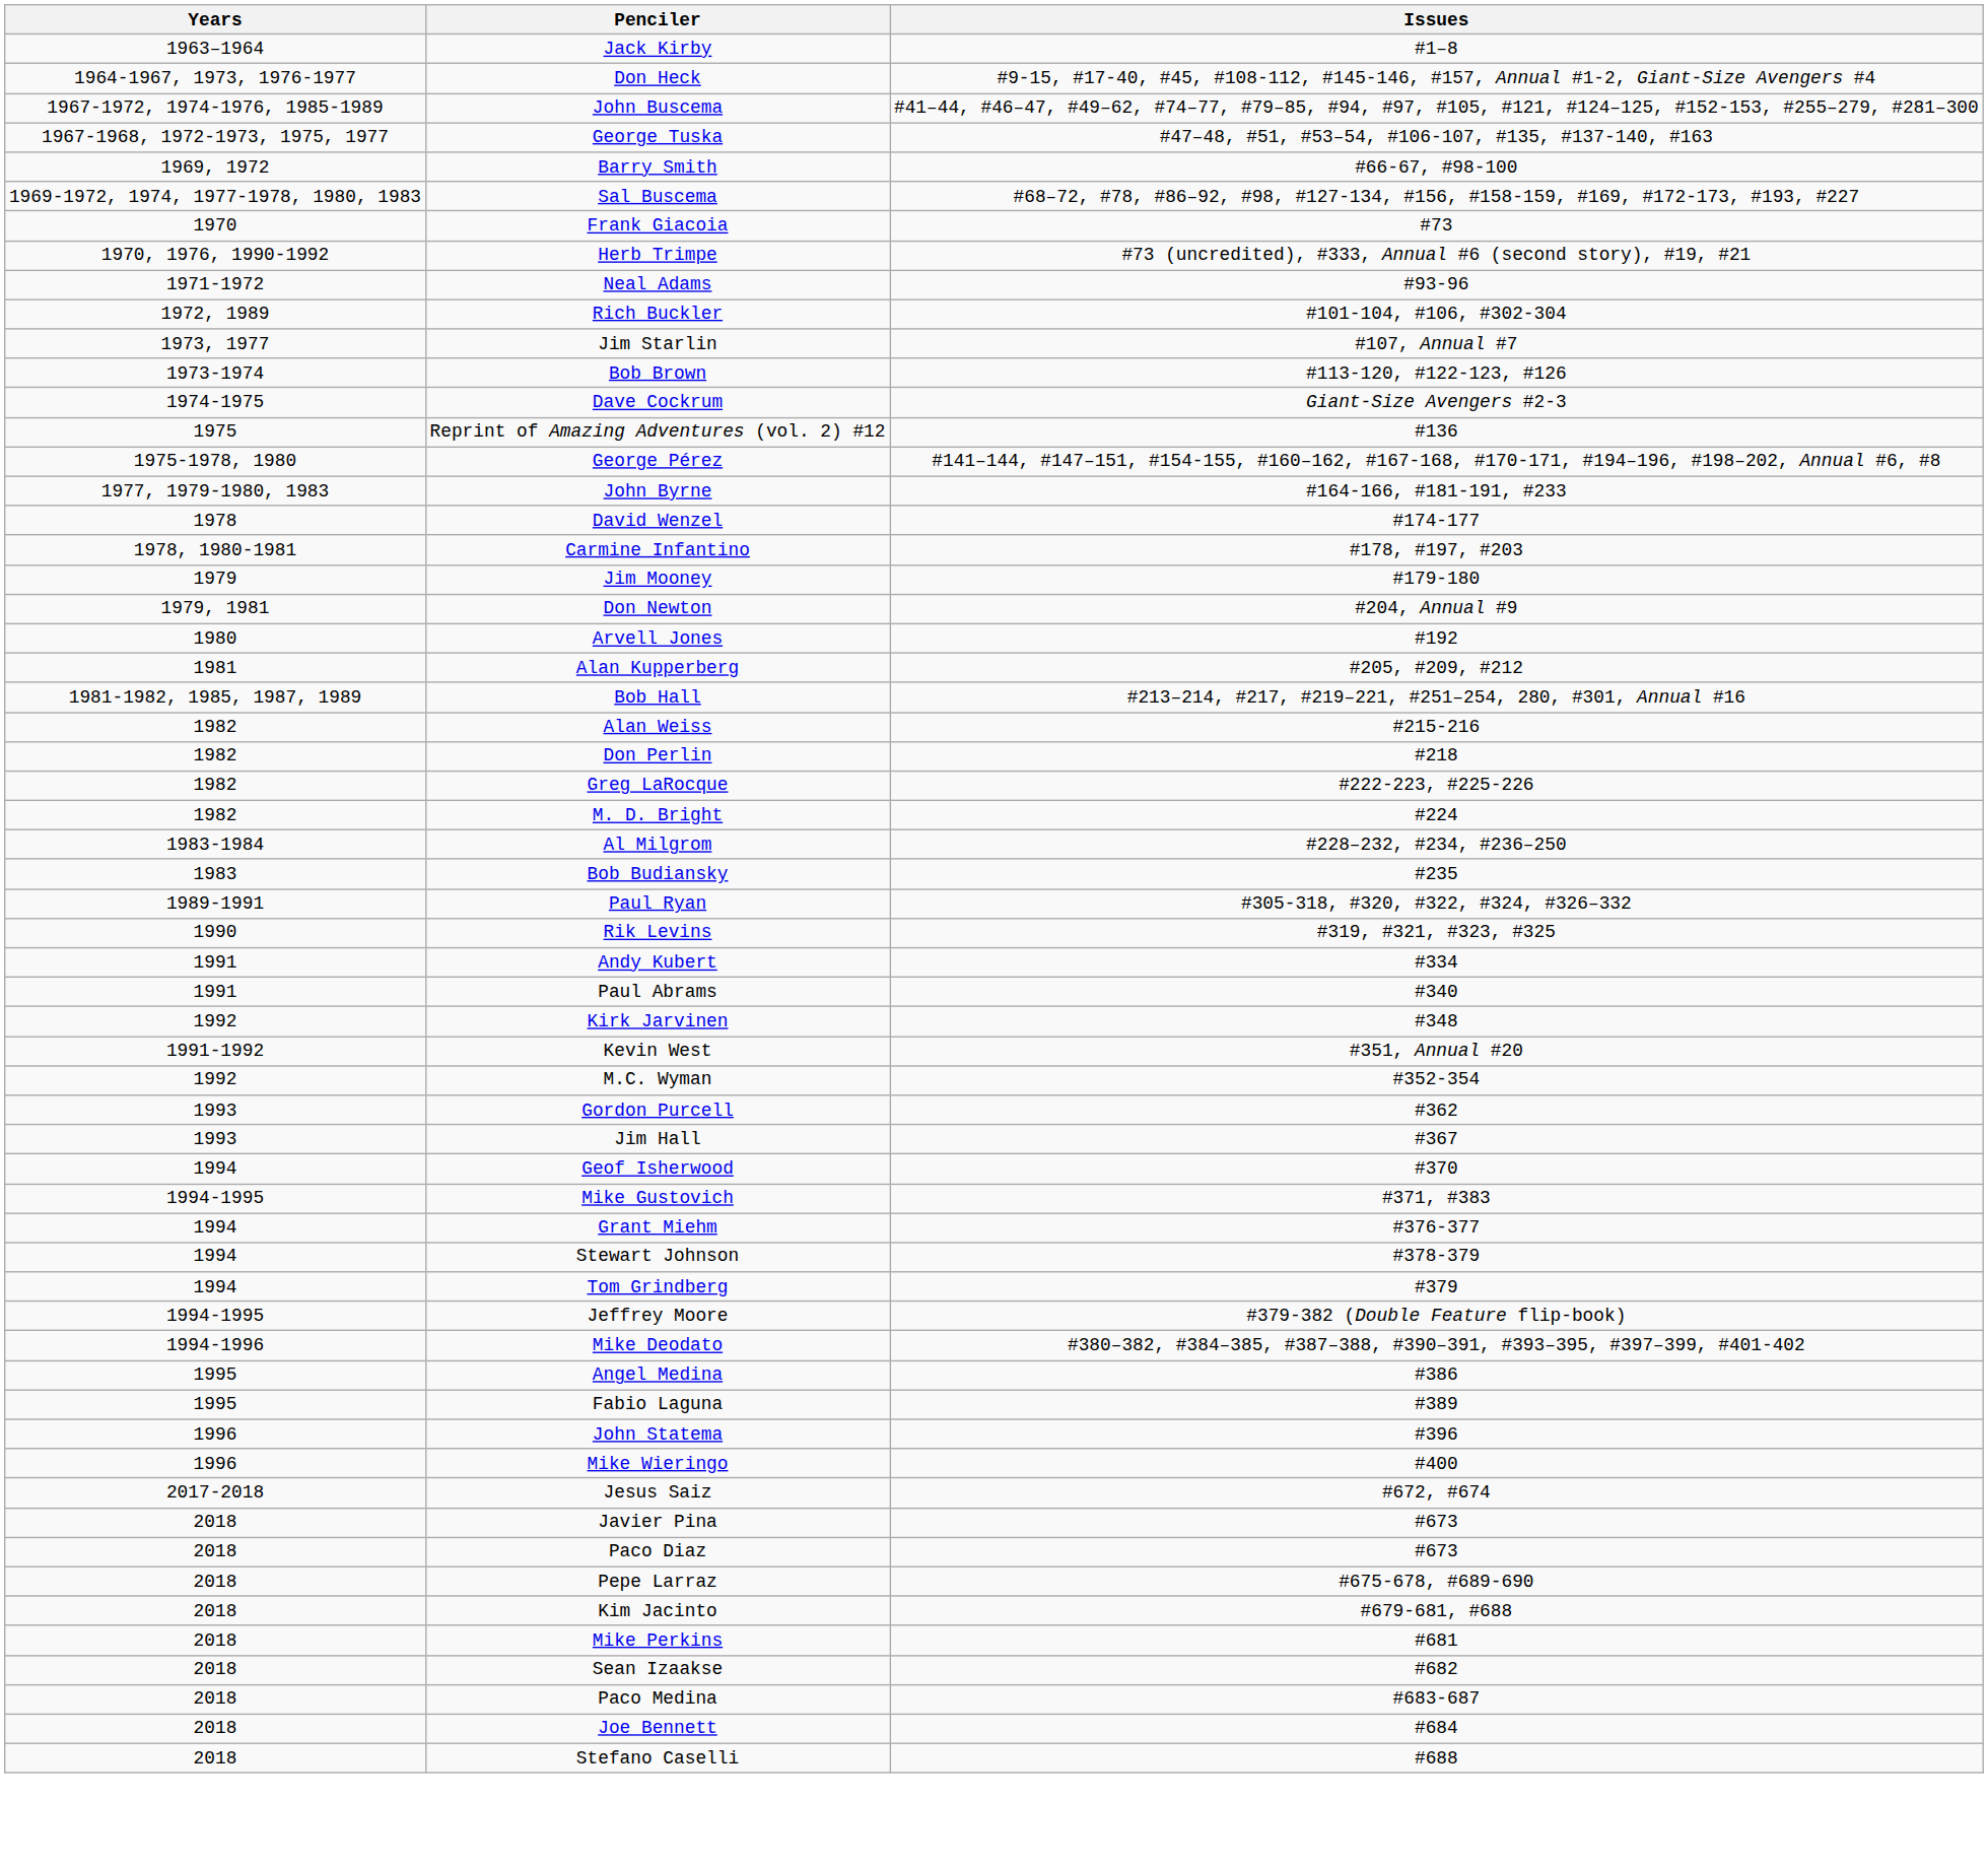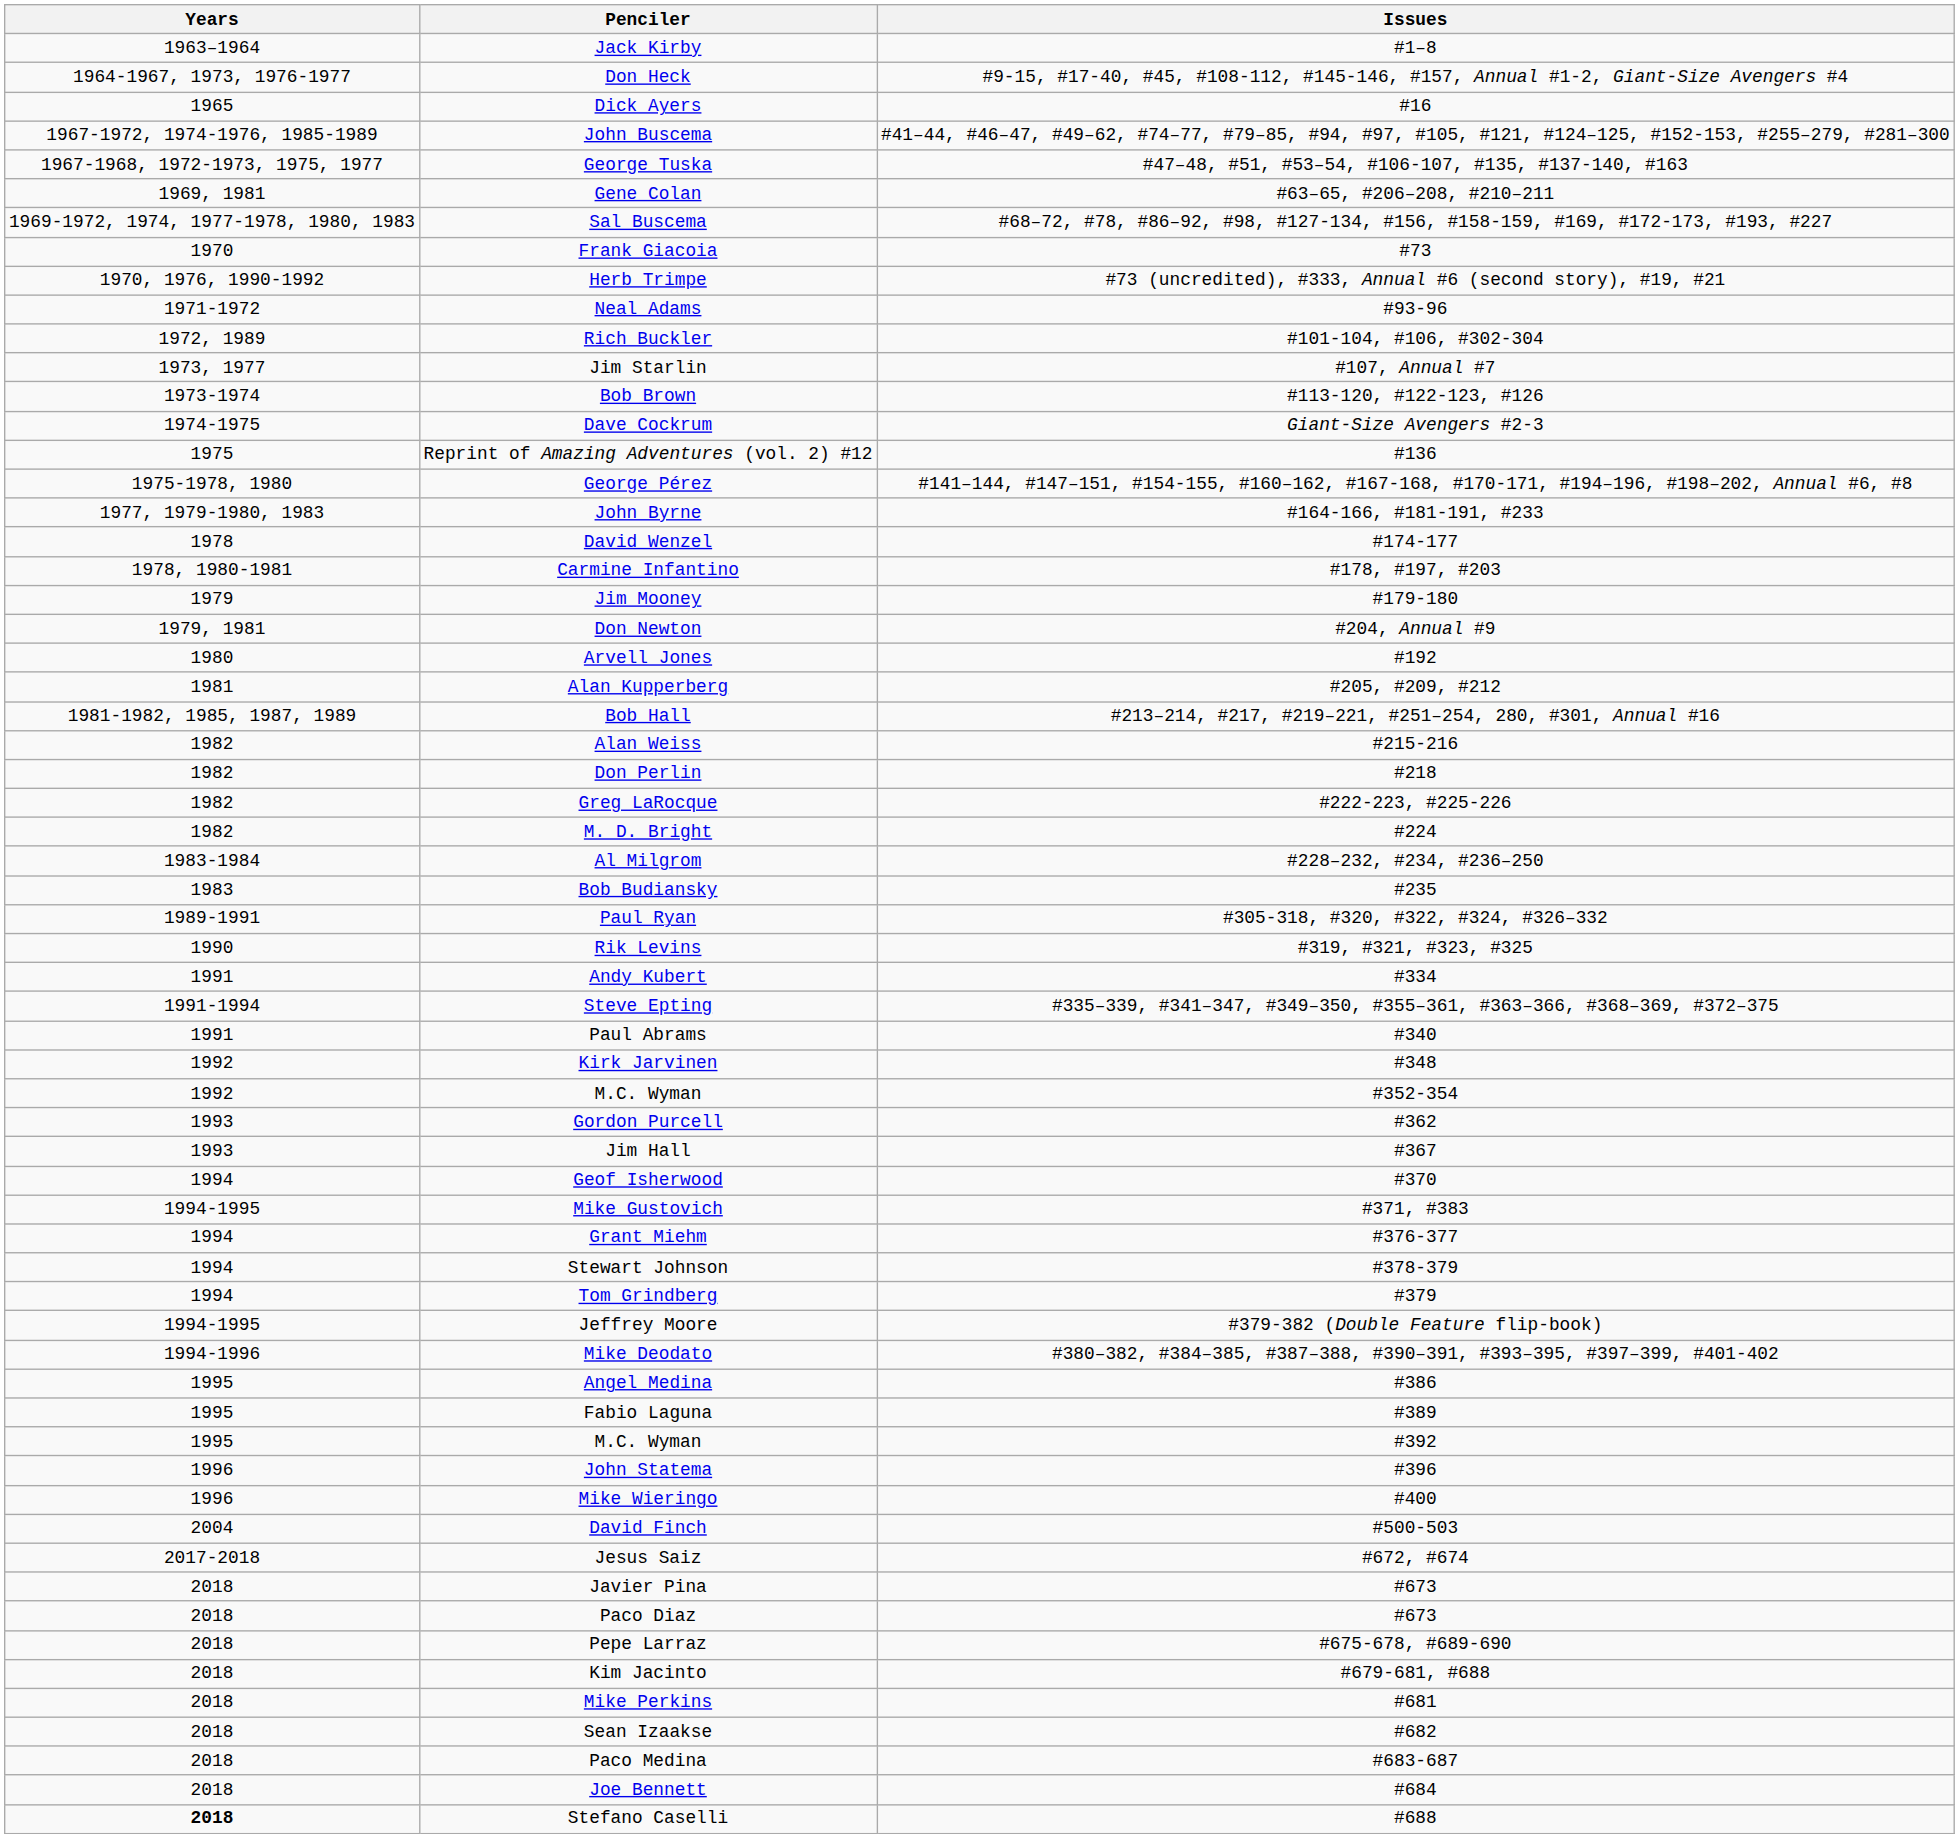 <table class="wikitable" style="vertical-align:text-top">
 <tr>
 <th>Years</th>
 <th>Penciler</th>
 <th>Issues</th>
 </tr>
 <tr>
 <td align="center">1963–1964</td>
 <td align="center"><a href='#'>Jack Kirby</a></td>
 <td align="center">#1–8</td>
 </tr>
 <tr>
 <td align="center">1964-1967, 1973, 1976-1977</td>
 <td align="center"><a href='#'>Don Heck</a></td>
 <td align="center">#9-15, #17-40, #45, #108-112, #145-146, #157, <em>Annual</em> #1-2, <em>Giant-Size Avengers</em> #4</td>
 </tr>
 <tr>
+<td align="center">1965</td>
+<td align="center"><a href='#'>Dick Ayers</a></td>
+<td align="center">#16</td>
+</tr>
+<tr>
 <td align="center">1967-1972, 1974-1976, 1985-1989</td>
 <td align="center"><a href='#'>John Buscema</a></td>
 <td align="center">#41–44, #46–47, #49–62, #74–77, #79–85, #94, #97, #105, #121, #124–125, #152-153, #255–279, #281–300</td>
 </tr>
 <tr>
 <td align="center">1967-1968, 1972-1973, 1975, 1977</td>
 <td align="center"><a href='#'>George Tuska</a></td>
 <td align="center">#47–48, #51, #53–54, #106-107, #135, #137-140, #163</td>
 </tr>
 <tr>
-<td align="center">1969, 1972</td>
-<td align="center"><a href='#'>Barry Smith</a></td>
-<td align="center">#66-67, #98-100</td>
+<td align="center">1969, 1981</td>
+<td align="center"><a href='#'>Gene Colan</a></td>
+<td align="center">#63–65, #206–208, #210–211</td>
 </tr>
 <tr>
 <td align="center">1969-1972, 1974, 1977-1978, 1980, 1983</td>
 <td align="center"><a href='#'>Sal Buscema</a></td>
 <td align="center">#68–72, #78, #86–92, #98, #127-134, #156, #158-159, #169, #172-173, #193, #227</td>
 </tr>
 <tr>
 <td align="center">1970</td>
 <td align="center"><a href='#'>Frank Giacoia</a></td>
 <td align="center">#73</td>
 </tr>
 <tr>
 <td align="center">1970, 1976, 1990-1992</td>
 <td align="center"><a href='#'>Herb Trimpe</a></td>
 <td align="center">#73 (uncredited), #333, <em>Annual</em> #6 (second story), #19, #21</td>
 </tr>
 <tr>
 <td align="center">1971-1972</td>
 <td align="center"><a href='#'>Neal Adams</a></td>
 <td align="center">#93-96</td>
 </tr>
 <tr>
 <td align="center">1972, 1989</td>
 <td align="center"><a href='#'>Rich Buckler</a></td>
 <td align="center">#101-104, #106, #302-304</td>
 </tr>
 <tr>
 <td align="center">1973, 1977</td>
 <td align="center">Jim Starlin</td>
 <td align="center">#107, <em>Annual</em> #7</td>
 </tr>
 <tr>
 <td align="center">1973-1974</td>
 <td align="center"><a href='#'>Bob Brown</a></td>
 <td align="center">#113-120, #122-123, #126</td>
 </tr>
 <tr>
 <td align="center">1974-1975</td>
 <td align="center"><a href='#'>Dave Cockrum</a></td>
 <td align="center"><em>Giant-Size Avengers</em> #2-3</td>
 </tr>
 <tr>
 <td align="center">1975</td>
 <td align="center">Reprint of <em>Amazing Adventures</em> (vol. 2) #12</td>
 <td align="center">#136</td>
 </tr>
 <tr>
 <td align="center">1975-1978, 1980</td>
 <td align="center"><a href='#'>George Pérez</a></td>
 <td align="center">#141–144, #147–151, #154-155, #160–162, #167-168, #170-171, #194–196, #198–202, <em>Annual</em> #6, #8</td>
 </tr>
 <tr>
 <td align="center">1977, 1979-1980, 1983</td>
 <td align="center"><a href='#'>John Byrne</a></td>
 <td align="center">#164-166, #181-191, #233</td>
 </tr>
 <tr>
 <td align="center">1978</td>
 <td align="center"><a href='#'>David Wenzel</a></td>
 <td align="center">#174-177</td>
 </tr>
 <tr>
 <td align="center">1978, 1980-1981</td>
 <td align="center"><a href='#'>Carmine Infantino</a></td>
 <td align="center">#178, #197, #203</td>
 </tr>
 <tr>
 <td align="center">1979</td>
 <td align="center"><a href='#'>Jim Mooney</a></td>
 <td align="center">#179-180</td>
 </tr>
 <tr>
 <td align="center">1979, 1981</td>
 <td align="center"><a href='#'>Don Newton</a></td>
 <td align="center">#204, <em>Annual</em> #9</td>
 </tr>
 <tr>
 <td align="center">1980</td>
 <td align="center"><a href='#'>Arvell Jones</a></td>
 <td align="center">#192</td>
 </tr>
 <tr>
 <td align="center">1981</td>
 <td align="center"><a href='#'>Alan Kupperberg</a></td>
 <td align="center">#205, #209, #212</td>
 </tr>
 <tr>
 <td align="center">1981-1982, 1985, 1987, 1989</td>
 <td align="center"><a href='#'>Bob Hall</a></td>
 <td align="center">#213–214, #217, #219–221, #251–254, 280, #301, <em>Annual</em> #16</td>
 </tr>
 <tr>
 <td align="center">1982</td>
 <td align="center"><a href='#'>Alan Weiss</a></td>
 <td align="center">#215-216</td>
 </tr>
 <tr>
 <td align="center">1982</td>
 <td align="center"><a href='#'>Don Perlin</a></td>
 <td align="center">#218</td>
 </tr>
 <tr>
 <td align="center">1982</td>
 <td align="center"><a href='#'>Greg LaRocque</a></td>
 <td align="center">#222-223, #225-226</td>
 </tr>
 <tr>
 <td align="center">1982</td>
 <td align="center"><a href='#'>M. D. Bright</a></td>
 <td align="center">#224</td>
 </tr>
 <tr>
 <td align="center">1983-1984</td>
 <td align="center"><a href='#'>Al Milgrom</a></td>
 <td align="center">#228–232, #234, #236–250</td>
 </tr>
 <tr>
 <td align="center">1983</td>
 <td align="center"><a href='#'>Bob Budiansky</a></td>
 <td align="center">#235</td>
 </tr>
 <tr>
 <td align="center">1989-1991</td>
 <td align="center"><a href='#'>Paul Ryan</a></td>
 <td align="center">#305-318, #320, #322, #324, #326–332</td>
 </tr>
 <tr>
 <td align="center">1990</td>
 <td align="center"><a href='#'>Rik Levins</a></td>
 <td align="center">#319, #321, #323, #325</td>
 </tr>
 <tr>
 <td align="center">1991</td>
 <td align="center"><a href='#'>Andy Kubert</a></td>
 <td align="center">#334</td>
 </tr>
 <tr>
+<td align="center">1991-1994</td>
+<td align="center"><a href='#'>Steve Epting</a></td>
+<td align="center">#335–339, #341–347, #349–350, #355–361, #363–366, #368–369, #372–375</td>
+</tr>
+<tr>
 <td align="center">1991</td>
 <td align="center">Paul Abrams</td>
 <td align="center">#340</td>
 </tr>
 <tr>
 <td align="center">1992</td>
 <td align="center"><a href='#'>Kirk Jarvinen</a></td>
 <td align="center">#348</td>
-</tr>
-<tr>
-<td align="center">1991-1992</td>
-<td align="center">Kevin West</td>
-<td align="center">#351, <em>Annual</em> #20</td>
 </tr>
 <tr>
 <td align="center">1992</td>
 <td align="center">M.C. Wyman</td>
 <td align="center">#352-354</td>
 </tr>
 <tr>
 <td align="center">1993</td>
 <td align="center"><a href='#'>Gordon Purcell</a></td>
 <td align="center">#362</td>
 </tr>
 <tr>
 <td align="center">1993</td>
 <td align="center">Jim Hall</td>
 <td align="center">#367</td>
 </tr>
 <tr>
 <td align="center">1994</td>
 <td align="center"><a href='#'>Geof Isherwood</a></td>
 <td align="center">#370</td>
 </tr>
 <tr>
 <td align="center">1994-1995</td>
 <td align="center"><a href='#'>Mike Gustovich</a></td>
 <td align="center">#371, #383</td>
 </tr>
 <tr>
 <td align="center">1994</td>
 <td align="center"><a href='#'>Grant Miehm</a></td>
 <td align="center">#376-377</td>
 </tr>
 <tr>
 <td align="center">1994</td>
 <td align="center">Stewart Johnson</td>
 <td align="center">#378-379</td>
 </tr>
 <tr>
 <td align="center">1994</td>
 <td align="center"><a href='#'>Tom Grindberg</a></td>
 <td align="center">#379</td>
 </tr>
 <tr>
 <td align="center">1994-1995</td>
 <td align="center">Jeffrey Moore</td>
 <td align="center">#379-382 (<em>Double Feature</em> flip-book)</td>
 </tr>
 <tr>
 <td align="center">1994-1996</td>
 <td align="center"><a href='#'>Mike Deodato</a></td>
 <td align="center">#380–382, #384–385, #387–388, #390–391, #393–395, #397–399, #401-402</td>
 </tr>
 <tr>
 <td align="center">1995</td>
 <td align="center"><a href='#'>Angel Medina</a></td>
 <td align="center">#386</td>
 </tr>
 <tr>
 <td align="center">1995</td>
 <td align="center">Fabio Laguna</td>
 <td align="center">#389</td>
 </tr>
 <tr>
+<td align="center">1995</td>
+<td align="center">M.C. Wyman</td>
+<td align="center">#392</td>
+</tr>
+<tr>
 <td align="center">1996</td>
 <td align="center"><a href='#'>John Statema</a></td>
 <td align="center">#396</td>
 </tr>
 <tr>
 <td align="center">1996</td>
 <td align="center"><a href='#'>Mike Wieringo</a></td>
 <td align="center">#400</td>
+</tr>
+<tr>
+<td align="center">2004</td>
+<td align="center"><a href='#'>David Finch</a></td>
+<td align="center">#500-503</td>
 </tr>
 <tr>
 <td align="center">2017-2018</td>
 <td align="center">Jesus Saiz</td>
 <td align="center">#672, #674</td>
 </tr>
 <tr>
 <td align="center">2018</td>
 <td align="center">Javier Pina</td>
 <td align="center">#673</td>
 </tr>
 <tr>
 <td align="center">2018</td>
 <td align="center">Paco Diaz</td>
 <td align="center">#673</td>
 </tr>
 <tr>
 <td align="center">2018</td>
 <td align="center">Pepe Larraz</td>
 <td align="center">#675-678, #689-690</td>
 </tr>
 <tr>
 <td align="center">2018</td>
 <td align="center">Kim Jacinto</td>
 <td align="center">#679-681, #688</td>
 </tr>
 <tr>
 <td align="center">2018</td>
 <td align="center"><a href='#'>Mike Perkins</a></td>
 <td align="center">#681</td>
 </tr>
 <tr>
 <td align="center">2018</td>
 <td align="center">Sean Izaakse</td>
 <td align="center">#682</td>
 </tr>
 <tr>
 <td align="center">2018</td>
 <td align="center">Paco Medina</td>
 <td align="center">#683-687</td>
 </tr>
 <tr>
 <td align="center">2018</td>
 <td align="center"><a href='#'>Joe Bennett</a></td>
 <td align="center">#684</td>
 </tr>
 <tr>
-<td align="center">2018</td>
+<td align="center"><strong>2018</strong></td>
 <td align="center">Stefano Caselli</td>
 <td align="center">#688</td>
 </tr>
 </table>
